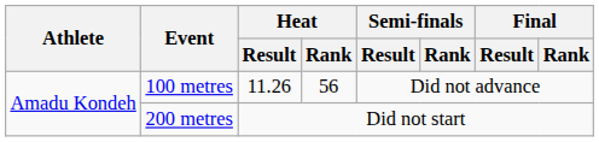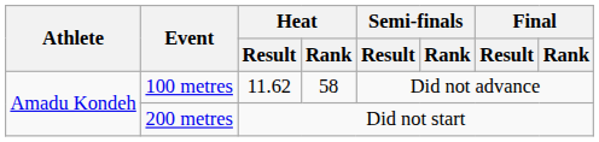 <table class="wikitable" style="font-size:90%; text-align:center">
 <tr>
 <th rowspan="2">Athlete</th>
 <th rowspan="2">Event</th>
 <th colspan="2">Heat</th>
 <th colspan="2">Semi-finals</th>
 <th colspan="2">Final</th>
 </tr>
 <tr>
 <th>Result</th>
 <th>Rank</th>
 <th>Result</th>
 <th>Rank</th>
 <th>Result</th>
 <th>Rank</th>
 </tr>
 <tr>
 <td align="left" rowspan=2><a href='#'>Amadu Kondeh</a></td>
 <td align="left"><a href='#'>100 metres</a></td>
-<td>11.26</td>
-<td>56</td>
+<td>11.62</td>
+<td>58</td>
 <td colspan="4">Did not advance</td>
 </tr>
 <tr>
 <td align="left"><a href='#'>200 metres</a></td>
 <td colspan="6">Did not start</td>
 </tr>
 </table>
